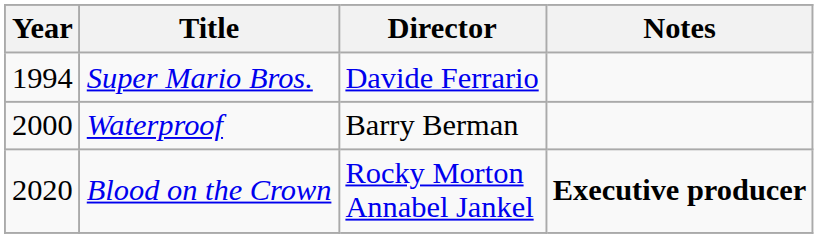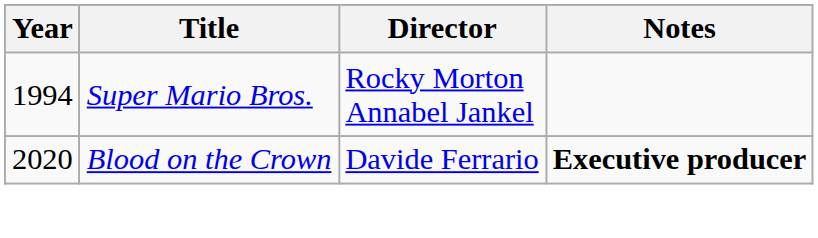 <table class="wikitable">
 <tr>
 <th>Year</th>
 <th>Title</th>
 <th>Director</th>
 <th>Notes</th>
 </tr>
 <tr>
 <td>1994</td>
 <td><em><a href='#'>Super Mario Bros.</a></em></td>
-<td><a href='#'>Davide Ferrario</a></td>
-<td></td>
-</tr>
-<tr>
-<td>2000</td>
-<td><a href='#'><em>Waterproof</em></a></td>
-<td>Barry Berman</td>
+<td><a href='#'>Rocky Morton</a><br><a href='#'>Annabel Jankel</a></td>
 <td></td>
 </tr>
 <tr>
 <td>2020</td>
 <td><em><a href='#'>Blood on the Crown</a></em></td>
-<td><a href='#'>Rocky Morton</a><br><a href='#'>Annabel Jankel</a></td>
+<td><a href='#'>Davide Ferrario</a></td>
 <td><strong>Executive producer</strong></td>
 </tr>
 </table>
